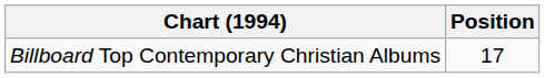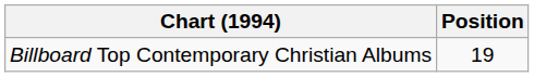 <table class="wikitable">
 <tr>
 <th>Chart (1994)</th>
 <th>Position</th>
 </tr>
 <tr>
 <td><em>Billboard</em> Top Contemporary Christian Albums</td>
-<td align="center">17</td>
+<td align="center">19</td>
 </tr>
 </table>
